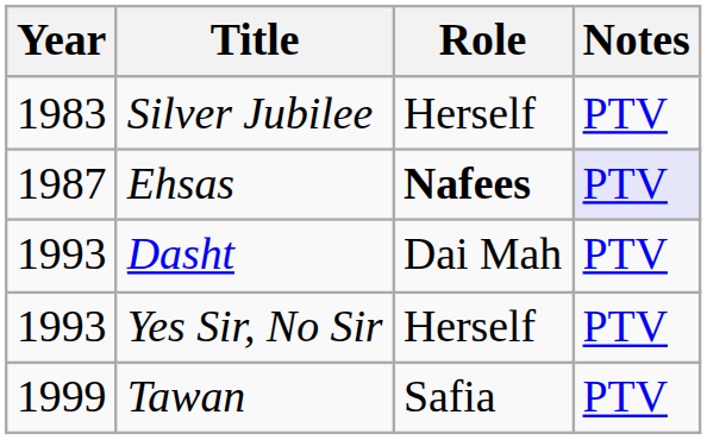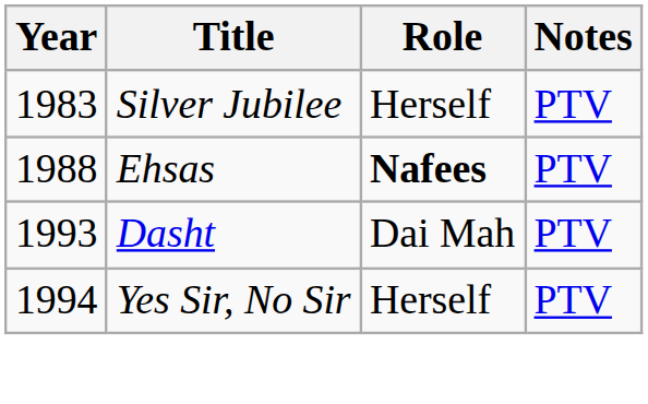 <table class="wikitable sortable plainrowheaders">
 <tr style="text-align:center;">
 <th scope="col">Year</th>
 <th scope="col">Title</th>
 <th scope="col">Role</th>
 <th scope="col">Notes</th>
 </tr>
 <tr>
 <td>1983</td>
 <td><em>Silver Jubilee</em></td>
 <td>Herself</td>
 <td><a href='#'>PTV</a></td>
 </tr>
 <tr>
-<td>1987</td>
+<td>1988</td>
 <td><em>Ehsas</em></td>
 <td><strong>Nafees</strong></td>
-<td style="background: lavender;"><a href='#'>PTV</a></td>
+<td><a href='#'>PTV</a></td>
 </tr>
 <tr>
 <td>1993</td>
 <td><em><a href='#'>Dasht</a></em></td>
 <td>Dai Mah</td>
 <td><a href='#'>PTV</a></td>
 </tr>
 <tr>
-<td>1993</td>
+<td>1994</td>
 <td><em>Yes Sir, No Sir</em></td>
 <td>Herself</td>
 <td><a href='#'>PTV</a></td>
 </tr>
-<tr>
-<td>1999</td>
-<td><em>Tawan</em></td>
-<td>Safia</td>
-<td><a href='#'>PTV</a></td>
-</tr>
 </table>
